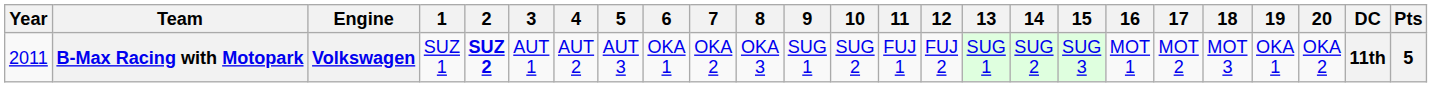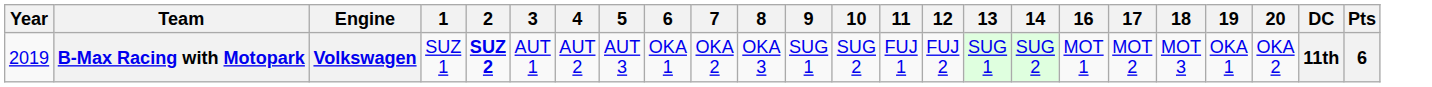 <table class="wikitable" style="text-align:center; font-size:85%">
 <tr>
 <th>Year</th>
 <th>Team</th>
 <th>Engine</th>
 <th>1</th>
 <th>2</th>
 <th>3</th>
 <th>4</th>
 <th>5</th>
 <th>6</th>
 <th>7</th>
 <th>8</th>
 <th>9</th>
 <th>10</th>
 <th>11</th>
 <th>12</th>
 <th>13</th>
 <th>14</th>
-<th>15</th>
 <th>16</th>
 <th>17</th>
 <th>18</th>
 <th>19</th>
 <th>20</th>
 <th>DC</th>
 <th>Pts</th>
 </tr>
 <tr>
-<td><a href='#'>2011</a></td>
+<td><a href='#'>2019</a></td>
 <th nowrap><a href='#'>B-Max Racing</a> with <a href='#'>Motopark</a></th>
 <th nowrap><a href='#'>Volkswagen</a></th>
 <td style="background:#;"><a href='#'>SUZ<br>1</a><br></td>
 <td style="background:#;"><strong><a href='#'>SUZ<br>2</a><br></strong></td>
 <td style="background:#;"><a href='#'>AUT<br>1</a><br></td>
 <td style="background:#;"><a href='#'>AUT<br>2</a><br></td>
 <td style="background:#;"><a href='#'>AUT<br>3</a><br></td>
 <td style="background:#;"><a href='#'>OKA<br>1</a><br></td>
 <td style="background:#;"><a href='#'>OKA<br>2</a><br></td>
 <td style="background:#;"><a href='#'>OKA<br>3</a><br></td>
 <td style="background:#;"><a href='#'>SUG<br>1</a><br></td>
 <td style="background:#;"><a href='#'>SUG<br>2</a><br></td>
 <td style="background:#;"><a href='#'>FUJ<br>1</a><br></td>
 <td style="background:#;"><a href='#'>FUJ<br>2</a><br></td>
 <td style="background:#dfffdf;"><a href='#'>SUG<br>1</a><br></td>
 <td style="background:#dfffdf;"><a href='#'>SUG<br>2</a><br></td>
-<td style="background:#dfffdf;"><a href='#'>SUG<br>3</a><br></td>
 <td style="background:#;"><a href='#'>MOT<br>1</a><br></td>
 <td style="background:#;"><a href='#'>MOT<br>2</a><br></td>
 <td style="background:#;"><a href='#'>MOT<br>3</a><br></td>
 <td style="background:#;"><a href='#'>OKA<br>1</a><br></td>
 <td style="background:#;"><a href='#'>OKA<br>2</a><br></td>
 <th>11th</th>
-<th>5</th>
+<th>6</th>
 </tr>
 </table>
